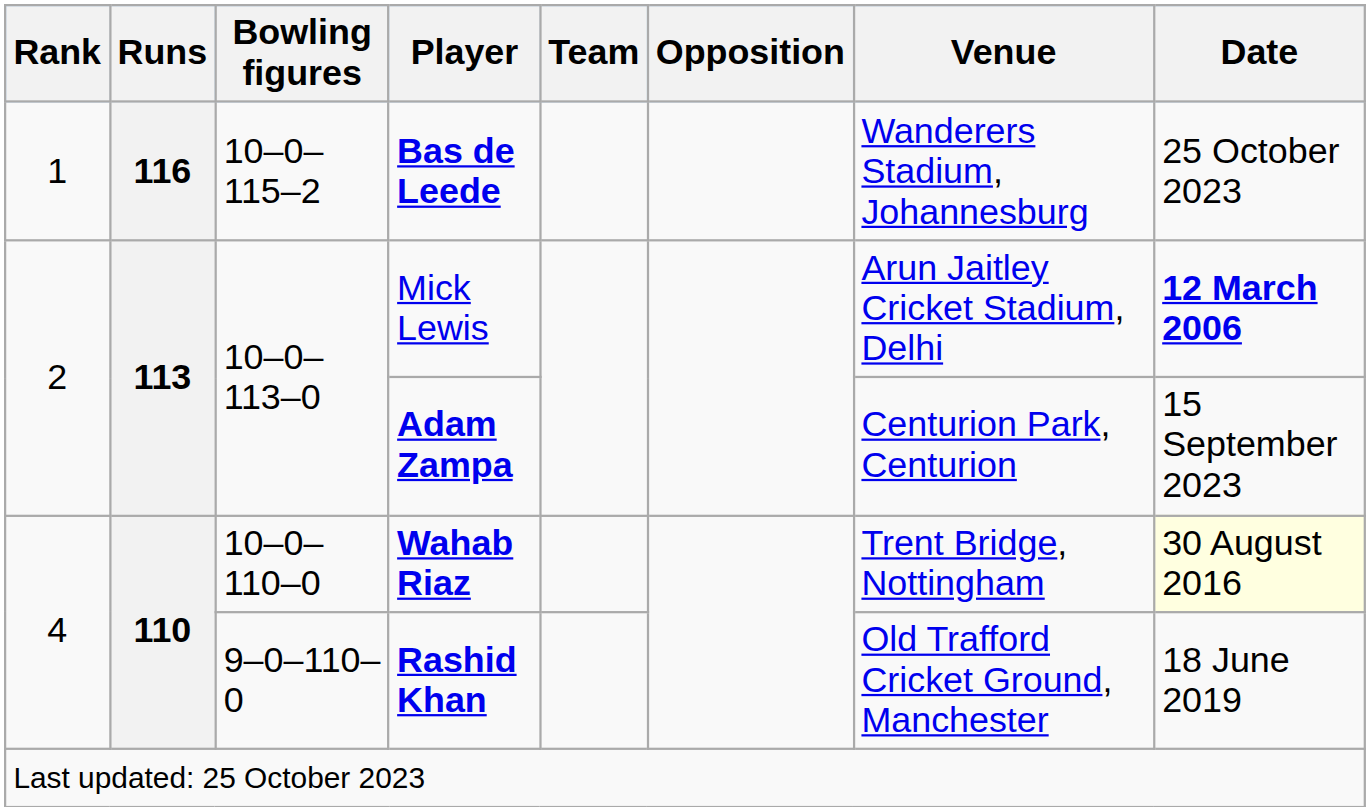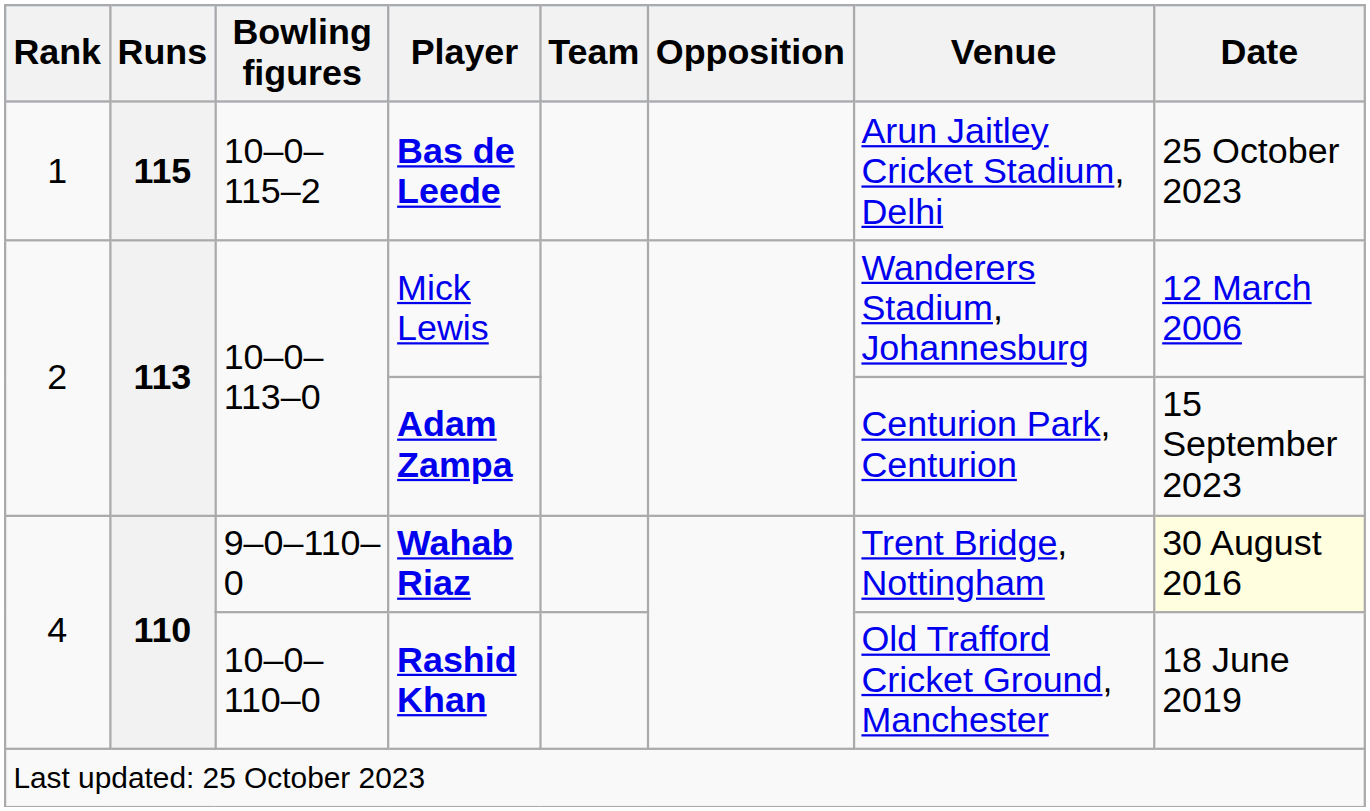 <table class="wikitable plainrowheaders sortable">
 <tr style="background:#9cf;">
 <th>Rank</th>
 <th>Runs</th>
 <th>Bowling figures</th>
 <th>Player</th>
 <th>Team</th>
 <th>Opposition</th>
 <th>Venue</th>
 <th>Date</th>
 </tr>
 <tr>
 <td align=center>1</td>
-<th>116</th>
+<th>115</th>
 <td>10–0–115–2</td>
 <td><strong><a href='#'>Bas de Leede</a></strong></td>
 <td></td>
 <td></td>
-<td><a href='#'>Wanderers Stadium</a>, <a href='#'>Johannesburg</a></td>
+<td><a href='#'>Arun Jaitley Cricket Stadium</a>, <a href='#'>Delhi</a></td>
 <td>25 October 2023</td>
 </tr>
 <tr>
 <td align=center rowspan=2>2</td>
 <th rowspan="2">113</th>
 <td rowspan="2">10–0–113–0</td>
 <td><a href='#'>Mick Lewis</a></td>
 <td rowspan="2"></td>
 <td rowspan="2"></td>
-<td><a href='#'>Arun Jaitley Cricket Stadium</a>, <a href='#'>Delhi</a></td>
-<td><strong><a href='#'>12 March 2006</a></strong></td>
+<td><a href='#'>Wanderers Stadium</a>, <a href='#'>Johannesburg</a></td>
+<td><a href='#'>12 March 2006</a></td>
 </tr>
 <tr>
 <td><strong><a href='#'>Adam Zampa</a></strong></td>
 <td><a href='#'>Centurion Park</a>, <a href='#'>Centurion</a></td>
 <td>15 September 2023</td>
 </tr>
 <tr>
 <td align=center rowspan=2>4</td>
 <th rowspan="2">110</th>
-<td>10–0–110–0</td>
+<td>9–0–110–0</td>
 <td><strong><a href='#'>Wahab Riaz</a></strong></td>
 <td></td>
 <td rowspan=2></td>
 <td><a href='#'>Trent Bridge</a>, <a href='#'>Nottingham</a></td>
 <td style="background: lightyellow;">30 August 2016</td>
 </tr>
 <tr>
-<td>9–0–110–0</td>
+<td>10–0–110–0</td>
 <td><strong><a href='#'>Rashid Khan</a></strong></td>
 <td></td>
 <td><a href='#'>Old Trafford Cricket Ground</a>, <a href='#'>Manchester</a></td>
 <td>18 June 2019</td>
 </tr>
 <tr class=sortbottom>
 <td colspan="8"><small>Last updated: 25 October 2023</small></td>
 </tr>
 </table>
